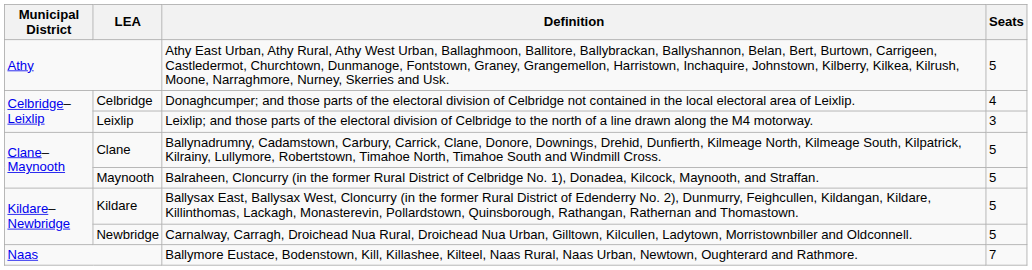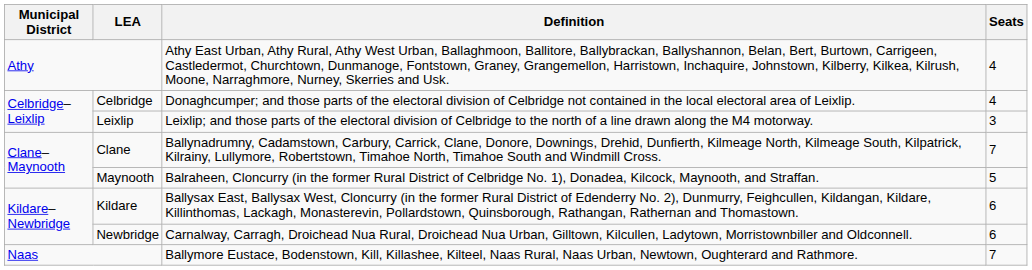 <table class="wikitable">
 <tr>
 <th>Municipal District</th>
 <th>LEA</th>
 <th>Definition</th>
 <th>Seats</th>
 </tr>
 <tr>
 <td colspan=2><a href='#'>Athy</a></td>
 <td>Athy East Urban, Athy Rural, Athy West Urban, Ballaghmoon, Ballitore, Ballybrackan, Ballyshannon, Belan, Bert, Burtown, Carrigeen, Castledermot, Churchtown, Dunmanoge, Fontstown, Graney, Grangemellon, Harristown, Inchaquire, Johnstown, Kilberry, Kilkea, Kilrush, Moone, Narraghmore, Nurney, Skerries and Usk.</td>
-<td>5</td>
+<td>4</td>
 </tr>
 <tr>
 <td rowspan=2><a href='#'>Celbridge</a>–<a href='#'>Leixlip</a></td>
 <td>Celbridge</td>
 <td>Donaghcumper; and those parts of the electoral division of Celbridge not contained in the local electoral area of Leixlip.</td>
 <td>4</td>
 </tr>
 <tr>
 <td>Leixlip</td>
 <td>Leixlip; and those parts of the electoral division of Celbridge to the north of a line drawn along the M4 motorway.</td>
 <td>3</td>
 </tr>
 <tr>
 <td rowspan=2><a href='#'>Clane</a>–<a href='#'>Maynooth</a></td>
 <td>Clane</td>
 <td>Ballynadrumny, Cadamstown, Carbury, Carrick, Clane, Donore, Downings, Drehid, Dunfierth, Kilmeage North, Kilmeage South, Kilpatrick, Kilrainy, Lullymore, Robertstown, Timahoe North, Timahoe South and Windmill Cross.</td>
-<td>5</td>
+<td>7</td>
 </tr>
 <tr>
 <td>Maynooth</td>
 <td>Balraheen, Cloncurry (in the former Rural District of Celbridge No. 1), Donadea, Kilcock, Maynooth, and Straffan.</td>
 <td>5</td>
 </tr>
 <tr>
 <td rowspan=2><a href='#'>Kildare</a>–<a href='#'>Newbridge</a></td>
 <td>Kildare</td>
 <td>Ballysax East, Ballysax West, Cloncurry (in the former Rural District of Edenderry No. 2), Dunmurry, Feighcullen, Kildangan, Kildare, Killinthomas, Lackagh, Monasterevin, Pollardstown, Quinsborough, Rathangan, Rathernan and Thomastown.</td>
-<td>5</td>
+<td>6</td>
 </tr>
 <tr>
 <td>Newbridge</td>
 <td>Carnalway, Carragh, Droichead Nua Rural, Droichead Nua Urban, Gilltown, Kilcullen, Ladytown, Morristownbiller and Oldconnell.</td>
-<td>5</td>
+<td>6</td>
 </tr>
 <tr>
 <td colspan=2><a href='#'>Naas</a></td>
 <td>Ballymore Eustace, Bodenstown, Kill, Killashee, Kilteel, Naas Rural, Naas Urban, Newtown, Oughterard and Rathmore.</td>
 <td>7</td>
 </tr>
 </table>
